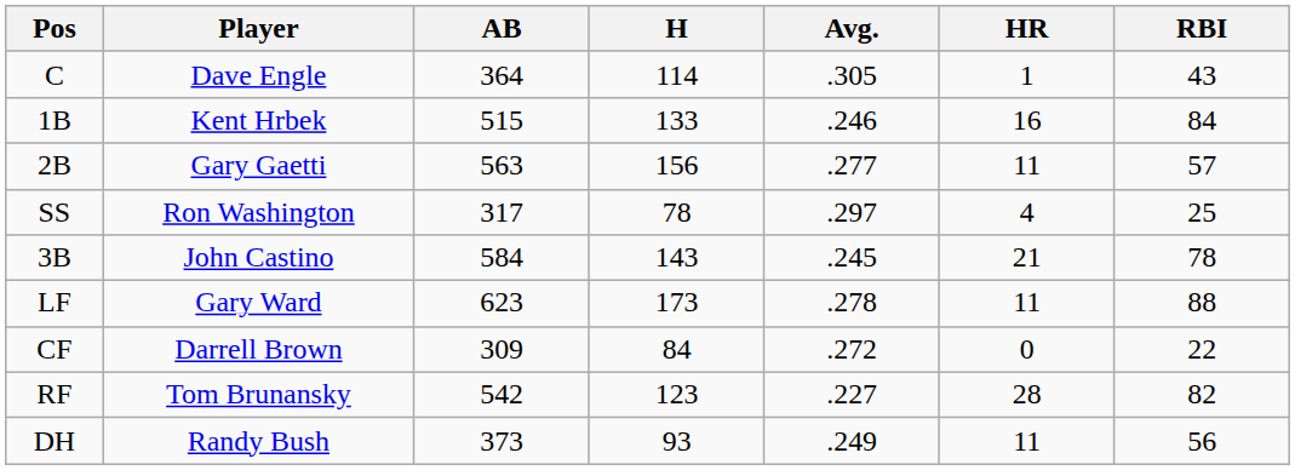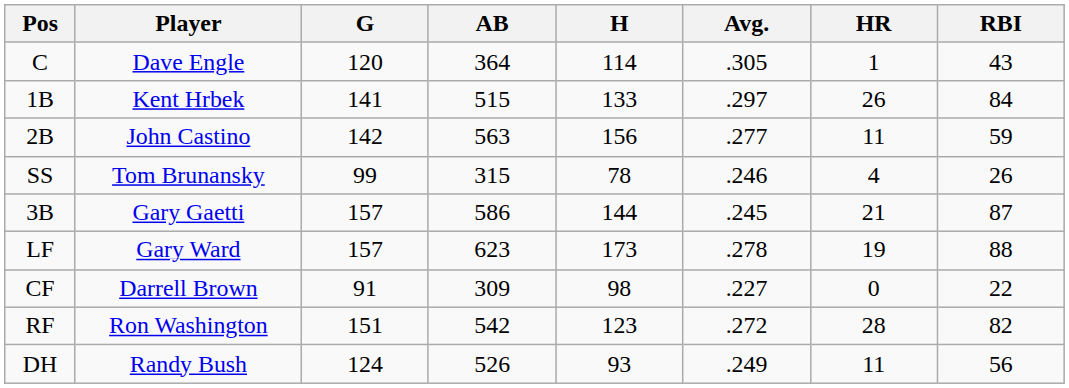 <table class="wikitable sortable">
 <tr>
 <th bgcolor="#DDDDFF" width="5%">Pos</th>
 <th bgcolor="#DDDDFF" width="16%">Player</th>
+<th bgcolor="#DDDDFF" width="9%">G</th>
 <th bgcolor="#DDDDFF" width="9%">AB</th>
 <th bgcolor="#DDDDFF" width="9%">H</th>
 <th bgcolor="#DDDDFF" width="9%">Avg.</th>
 <th bgcolor="#DDDDFF" width="9%">HR</th>
 <th bgcolor="#DDDDFF" width="9%">RBI</th>
 </tr>
 <tr align="center">
 <td>C</td>
 <td><a href='#'>Dave Engle</a></td>
+<td>120</td>
 <td>364</td>
 <td>114</td>
 <td>.305</td>
 <td>1</td>
 <td>43</td>
 </tr>
 <tr align=center>
 <td>1B</td>
 <td><a href='#'>Kent Hrbek</a></td>
+<td>141</td>
 <td>515</td>
 <td>133</td>
-<td>.246</td>
-<td>16</td>
+<td>.297</td>
+<td>26</td>
 <td>84</td>
 </tr>
 <tr align="center">
 <td>2B</td>
-<td><a href='#'>Gary Gaetti</a></td>
+<td><a href='#'>John Castino</a></td>
+<td>142</td>
 <td>563</td>
 <td>156</td>
 <td>.277</td>
 <td>11</td>
-<td>57</td>
+<td>59</td>
 </tr>
 <tr align="center">
 <td>SS</td>
-<td><a href='#'>Ron Washington</a></td>
-<td>317</td>
+<td><a href='#'>Tom Brunansky</a></td>
+<td>99</td>
+<td>315</td>
 <td>78</td>
-<td>.297</td>
+<td>.246</td>
 <td>4</td>
-<td>25</td>
+<td>26</td>
 </tr>
 <tr align=center>
 <td>3B</td>
-<td><a href='#'>John Castino</a></td>
-<td>584</td>
-<td>143</td>
+<td><a href='#'>Gary Gaetti</a></td>
+<td>157</td>
+<td>586</td>
+<td>144</td>
 <td>.245</td>
 <td>21</td>
-<td>78</td>
+<td>87</td>
 </tr>
 <tr align="center">
 <td>LF</td>
 <td><a href='#'>Gary Ward</a></td>
+<td>157</td>
 <td>623</td>
 <td>173</td>
 <td>.278</td>
-<td>11</td>
+<td>19</td>
 <td>88</td>
 </tr>
 <tr align="center">
 <td>CF</td>
 <td><a href='#'>Darrell Brown</a></td>
+<td>91</td>
 <td>309</td>
-<td>84</td>
-<td>.272</td>
+<td>98</td>
+<td>.227</td>
 <td>0</td>
 <td>22</td>
 </tr>
 <tr align=center>
 <td>RF</td>
-<td><a href='#'>Tom Brunansky</a></td>
+<td><a href='#'>Ron Washington</a></td>
+<td>151</td>
 <td>542</td>
 <td>123</td>
-<td>.227</td>
+<td>.272</td>
 <td>28</td>
 <td>82</td>
 </tr>
 <tr align="center">
 <td>DH</td>
 <td><a href='#'>Randy Bush</a></td>
-<td>373</td>
+<td>124</td>
+<td>526</td>
 <td>93</td>
 <td>.249</td>
 <td>11</td>
 <td>56</td>
 </tr>
 </table>
